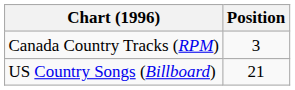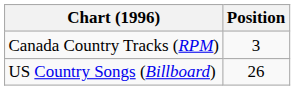 <table class="wikitable sortable">
 <tr>
 <th scope="col">Chart (1996)</th>
 <th scope="col">Position</th>
 </tr>
 <tr>
 <td>Canada Country Tracks (<em><a href='#'>RPM</a></em>)</td>
 <td align="center">3</td>
 </tr>
 <tr>
 <td>US <a href='#'>Country Songs</a> (<em><a href='#'>Billboard</a></em>)</td>
-<td align="center">21</td>
+<td align="center">26</td>
 </tr>
 </table>
